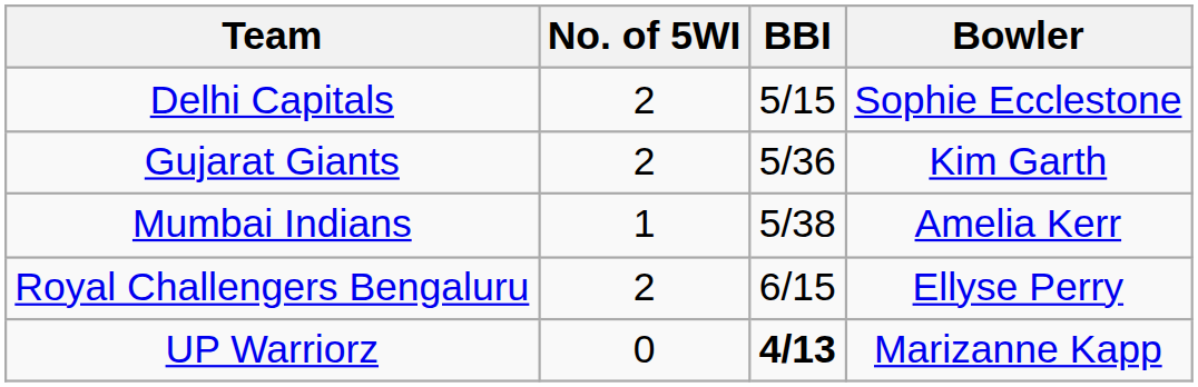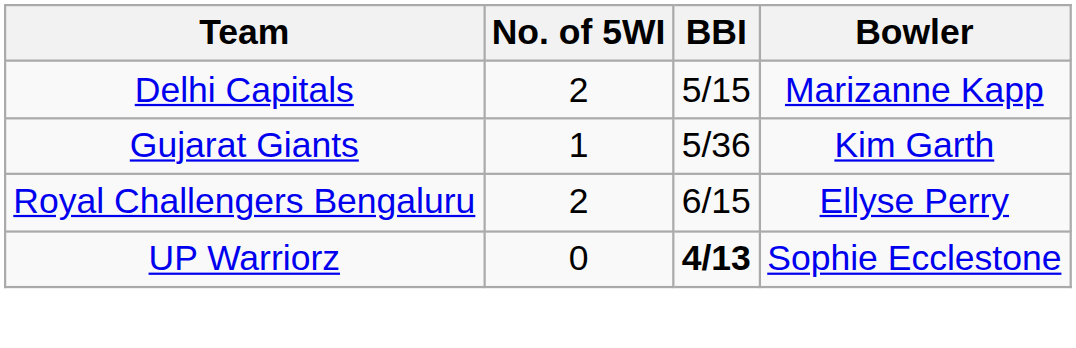 <table class="wikitable sortable" style="text-align:center;">
 <tr>
 <th>Team</th>
 <th>No. of 5WI</th>
 <th class="unsortable">BBI</th>
 <th class="unsortable">Bowler</th>
 </tr>
 <tr>
 <td><a href='#'>Delhi Capitals</a></td>
 <td>2</td>
 <td>5/15</td>
-<td><a href='#'>Sophie Ecclestone</a></td>
+<td><a href='#'>Marizanne Kapp</a></td>
 </tr>
 <tr>
 <td><a href='#'>Gujarat Giants</a></td>
-<td>2</td>
+<td>1</td>
 <td>5/36</td>
 <td><a href='#'>Kim Garth</a></td>
-</tr>
-<tr>
-<td><a href='#'>Mumbai Indians</a></td>
-<td>1</td>
-<td>5/38</td>
-<td><a href='#'>Amelia Kerr</a></td>
 </tr>
 <tr>
 <td><a href='#'>Royal Challengers Bengaluru</a></td>
 <td>2</td>
 <td>6/15</td>
 <td><a href='#'>Ellyse Perry</a></td>
 </tr>
 <tr>
 <td><a href='#'>UP Warriorz</a></td>
 <td>0</td>
 <td><strong>4/13</strong></td>
-<td><a href='#'>Marizanne Kapp</a></td>
+<td><a href='#'>Sophie Ecclestone</a></td>
 </tr>
 </table>
